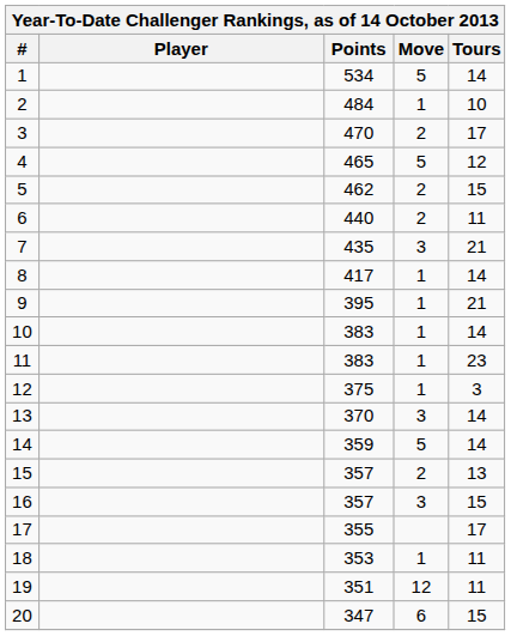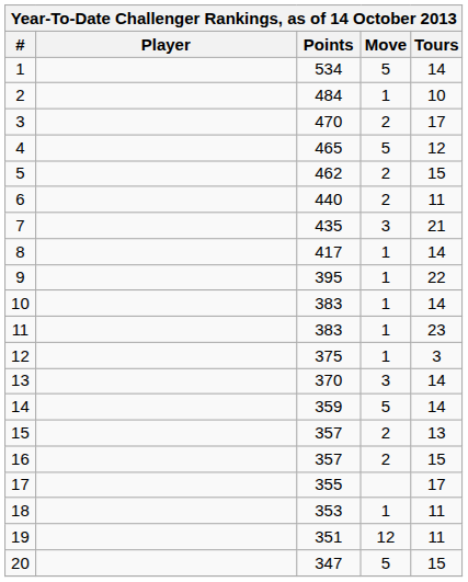 <table class=wikitable style=font-size:90%;text-align:center>
 <tr>
 <th colspan=5>Year-To-Date Challenger Rankings, as of 14 October 2013</th>
 </tr>
 <tr>
 <th width=20>#</th>
 <th width=222>Player</th>
 <th width=50>Points</th>
 <th width=30>Move</th>
 <th width=30>Tours</th>
 </tr>
 <tr>
 <td>1</td>
 <td align=left></td>
 <td>534</td>
 <td> 5</td>
 <td>14</td>
 </tr>
 <tr>
 <td>2</td>
 <td align=left></td>
 <td>484</td>
 <td> 1</td>
 <td>10</td>
 </tr>
 <tr>
 <td>3</td>
 <td align=left></td>
 <td>470</td>
 <td> 2</td>
 <td>17</td>
 </tr>
 <tr>
 <td>4</td>
 <td align=left></td>
 <td>465</td>
 <td> 5</td>
 <td>12</td>
 </tr>
 <tr>
 <td>5</td>
 <td align=left></td>
 <td>462</td>
 <td> 2</td>
 <td>15</td>
 </tr>
 <tr>
 <td>6</td>
 <td align=left></td>
 <td>440</td>
 <td> 2</td>
 <td>11</td>
 </tr>
 <tr>
 <td>7</td>
 <td align=left></td>
 <td>435</td>
 <td> 3</td>
 <td>21</td>
 </tr>
 <tr>
 <td>8</td>
 <td align=left></td>
 <td>417</td>
 <td> 1</td>
 <td>14</td>
 </tr>
 <tr>
 <td>9</td>
 <td align=left></td>
 <td>395</td>
 <td> 1</td>
-<td>21</td>
+<td>22</td>
 </tr>
 <tr>
 <td>10</td>
 <td align=left></td>
 <td>383</td>
 <td> 1</td>
 <td>14</td>
 </tr>
 <tr>
 <td>11</td>
 <td align=left></td>
 <td>383</td>
 <td> 1</td>
 <td>23</td>
 </tr>
 <tr>
 <td>12</td>
 <td align=left></td>
 <td>375</td>
 <td> 1</td>
 <td>3</td>
 </tr>
 <tr>
 <td>13</td>
 <td align=left></td>
 <td>370</td>
 <td> 3</td>
 <td>14</td>
 </tr>
 <tr>
 <td>14</td>
 <td align=left></td>
 <td>359</td>
 <td> 5</td>
 <td>14</td>
 </tr>
 <tr>
 <td>15</td>
 <td align=left></td>
 <td>357</td>
 <td> 2</td>
 <td>13</td>
 </tr>
 <tr>
 <td>16</td>
 <td align=left></td>
 <td>357</td>
-<td> 3</td>
+<td> 2</td>
 <td>15</td>
 </tr>
 <tr>
 <td>17</td>
 <td align=left></td>
 <td>355</td>
 <td></td>
 <td>17</td>
 </tr>
 <tr>
 <td>18</td>
 <td align=left></td>
 <td>353</td>
 <td> 1</td>
 <td>11</td>
 </tr>
 <tr>
 <td>19</td>
 <td align=left></td>
 <td>351</td>
 <td> 12</td>
 <td>11</td>
 </tr>
 <tr>
 <td>20</td>
 <td align=left></td>
 <td>347</td>
-<td> 6</td>
+<td> 5</td>
 <td>15</td>
 </tr>
 <tr>
 </tr>
 </table>
